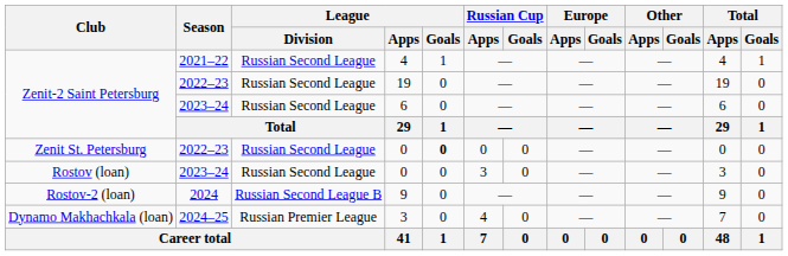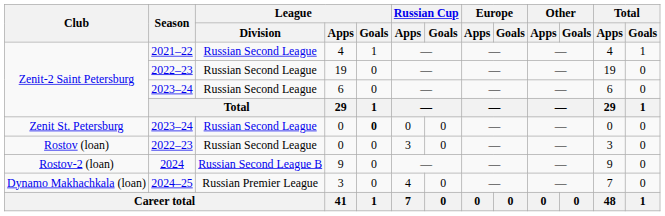 <table class="wikitable" style="text-align: center;">
 <tr>
 <th rowspan="2">Club</th>
 <th rowspan="2">Season</th>
 <th colspan="3">League</th>
 <th colspan="2"><a href='#'>Russian Cup</a></th>
 <th colspan="2">Europe</th>
 <th colspan="2">Other</th>
 <th colspan="2">Total</th>
 </tr>
 <tr>
 <th>Division</th>
 <th>Apps</th>
 <th>Goals</th>
 <th>Apps</th>
 <th>Goals</th>
 <th>Apps</th>
 <th>Goals</th>
 <th>Apps</th>
 <th>Goals</th>
 <th>Apps</th>
 <th>Goals</th>
 </tr>
 <tr>
 <td rowspan="4"><a href='#'>Zenit-2 Saint Petersburg</a></td>
 <td><a href='#'>2021–22</a></td>
 <td><a href='#'>Russian Second League</a></td>
 <td>4</td>
 <td>1</td>
 <td colspan="2">—</td>
 <td colspan="2">—</td>
 <td colspan="2">—</td>
 <td>4</td>
 <td>1</td>
 </tr>
 <tr>
 <td><a href='#'>2022–23</a></td>
 <td>Russian Second League</td>
 <td>19</td>
 <td>0</td>
 <td colspan="2">—</td>
 <td colspan="2">—</td>
 <td colspan="2">—</td>
 <td>19</td>
 <td>0</td>
 </tr>
 <tr>
 <td><a href='#'>2023–24</a></td>
 <td>Russian Second League</td>
 <td>6</td>
 <td>0</td>
 <td colspan="2">—</td>
 <td colspan="2">—</td>
 <td colspan="2">—</td>
 <td>6</td>
 <td>0</td>
 </tr>
 <tr>
 <th colspan="2">Total</th>
 <th>29</th>
 <th>1</th>
 <th colspan="2">—</th>
 <th colspan="2">—</th>
 <th colspan="2">—</th>
 <th>29</th>
 <th>1</th>
 </tr>
 <tr>
 <td><a href='#'>Zenit St. Petersburg</a></td>
-<td><a href='#'>2022–23</a></td>
+<td><a href='#'>2023–24</a></td>
 <td><a href='#'>Russian Second League</a></td>
 <td>0</td>
 <td><strong>0</strong></td>
 <td>0</td>
 <td>0</td>
 <td colspan="2">—</td>
 <td colspan="2">—</td>
 <td>0</td>
 <td>0</td>
 </tr>
 <tr>
 <td><a href='#'>Rostov</a> (loan)</td>
-<td><a href='#'>2023–24</a></td>
+<td><a href='#'>2022–23</a></td>
 <td>Russian Second League</td>
 <td>0</td>
 <td>0</td>
 <td>3</td>
 <td>0</td>
 <td colspan="2">—</td>
 <td colspan="2">—</td>
 <td>3</td>
 <td>0</td>
 </tr>
 <tr>
 <td><a href='#'>Rostov-2</a> (loan)</td>
 <td><a href='#'>2024</a></td>
 <td><a href='#'>Russian Second League B</a></td>
 <td>9</td>
 <td>0</td>
 <td colspan="2">—</td>
 <td colspan="2">—</td>
 <td colspan="2">—</td>
 <td>9</td>
 <td>0</td>
 </tr>
 <tr>
 <td><a href='#'>Dynamo Makhachkala</a> (loan)</td>
 <td><a href='#'>2024–25</a></td>
 <td>Russian Premier League</td>
 <td>3</td>
 <td>0</td>
 <td>4</td>
 <td>0</td>
 <td colspan="2">—</td>
 <td colspan="2">—</td>
 <td>7</td>
 <td>0</td>
 </tr>
 <tr>
 <th colspan="3">Career total</th>
 <th>41</th>
 <th>1</th>
 <th>7</th>
 <th>0</th>
 <th>0</th>
 <th>0</th>
 <th>0</th>
 <th>0</th>
 <th>48</th>
 <th>1</th>
 </tr>
 </table>
